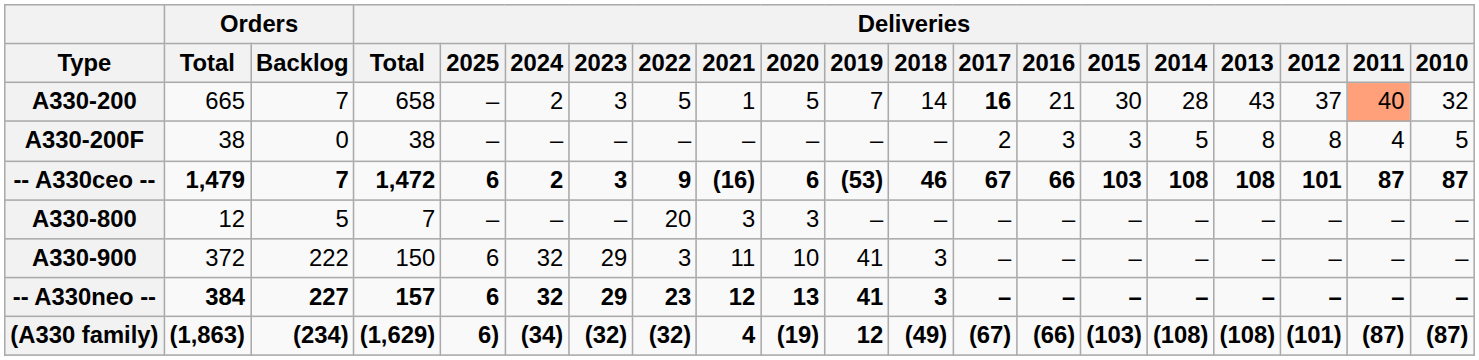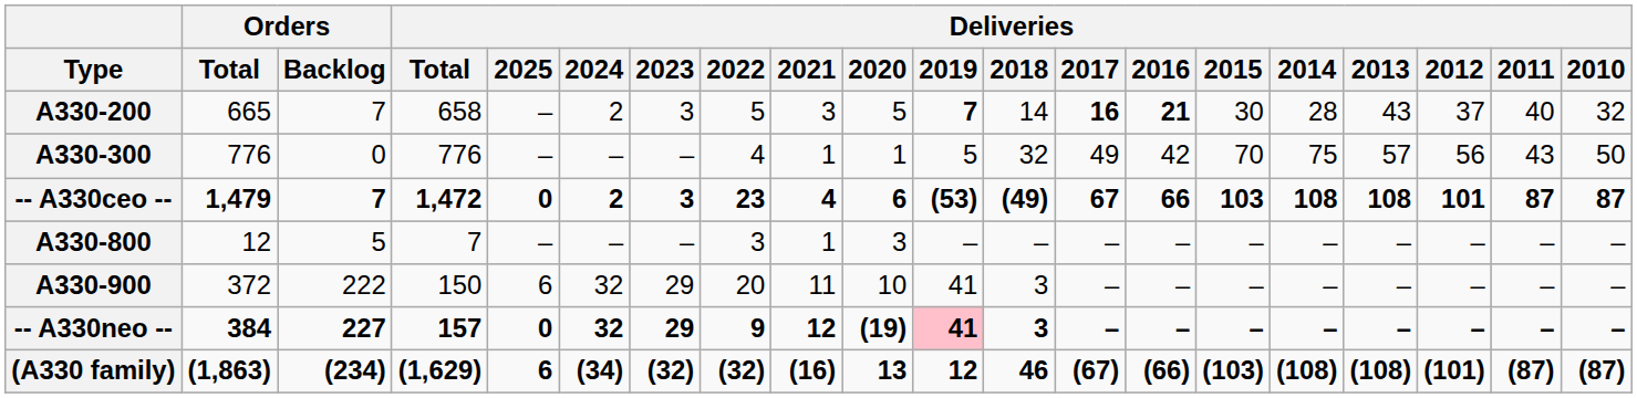 <table class="wikitable" style="text-align:right; font-size:96%;">
 <tr>
 <th></th>
 <th colspan="2">Orders</th>
 <th colspan="17">Deliveries</th>
 </tr>
 <tr>
 <th>Type</th>
 <th>Total</th>
 <th>Backlog</th>
 <th>Total</th>
 <th>2025</th>
 <th>2024</th>
 <th>2023</th>
 <th>2022</th>
 <th>2021</th>
 <th>2020</th>
 <th>2019</th>
 <th>2018</th>
 <th>2017</th>
 <th>2016</th>
 <th>2015</th>
 <th>2014</th>
 <th>2013</th>
 <th>2012</th>
 <th>2011</th>
 <th>2010</th>
 </tr>
 <tr>
 <th>A330-200</th>
 <td>665</td>
 <td>7</td>
 <td>658</td>
 <td>–</td>
 <td>2</td>
 <td>3</td>
 <td>5</td>
-<td>1</td>
+<td>3</td>
 <td>5</td>
-<td>7</td>
+<td><strong>7</strong></td>
 <td>14</td>
 <td><strong>16</strong></td>
-<td>21</td>
+<td><strong>21</strong></td>
 <td>30</td>
 <td>28</td>
 <td>43</td>
 <td>37</td>
-<td style="background: lightsalmon;">40</td>
+<td>40</td>
 <td>32</td>
 </tr>
 <tr>
-<th>A330-200F</th>
-<td>38</td>
+<th>A330-300</th>
+<td>776</td>
 <td>0</td>
-<td>38</td>
+<td>776</td>
 <td>–</td>
 <td>–</td>
 <td>–</td>
-<td>–</td>
-<td>–</td>
-<td>–</td>
-<td>–</td>
-<td>–</td>
-<td>2</td>
-<td>3</td>
-<td>3</td>
+<td>4</td>
+<td>1</td>
+<td>1</td>
 <td>5</td>
-<td>8</td>
-<td>8</td>
-<td>4</td>
-<td>5</td>
+<td>32</td>
+<td>49</td>
+<td>42</td>
+<td>70</td>
+<td>75</td>
+<td>57</td>
+<td>56</td>
+<td>43</td>
+<td>50</td>
 </tr>
 <tr>
 <th>-- A330ceo --</th>
 <td><strong>1,479</strong></td>
 <td><strong>7</strong></td>
 <td><strong>1,472</strong></td>
-<td><strong>6</strong></td>
+<td><strong>0</strong></td>
 <td><strong>2</strong></td>
 <td><strong>3</strong></td>
-<td><strong>9</strong></td>
-<td><strong>(16)</strong></td>
+<td><strong>23</strong></td>
+<td><strong>4</strong></td>
 <td><strong>6</strong></td>
 <td><strong>(53)</strong></td>
-<td><strong>46</strong></td>
+<td><strong>(49)</strong></td>
 <td><strong>67</strong></td>
 <td><strong>66</strong></td>
 <td><strong>103</strong></td>
 <td><strong>108</strong></td>
 <td><strong>108</strong></td>
 <td><strong>101</strong></td>
 <td><strong>87</strong></td>
 <td><strong>87</strong></td>
 </tr>
 <tr>
 <th>A330-800</th>
 <td>12</td>
 <td>5</td>
 <td>7</td>
 <td>–</td>
 <td>–</td>
 <td>–</td>
-<td>20</td>
 <td>3</td>
+<td>1</td>
 <td>3</td>
 <td>–</td>
 <td>–</td>
 <td>–</td>
 <td>–</td>
 <td>–</td>
 <td>–</td>
 <td>–</td>
 <td>–</td>
 <td>–</td>
 <td>–</td>
 </tr>
 <tr>
 <th>A330-900</th>
 <td>372</td>
 <td>222</td>
 <td>150</td>
 <td>6</td>
 <td>32</td>
 <td>29</td>
-<td>3</td>
+<td>20</td>
 <td>11</td>
 <td>10</td>
 <td>41</td>
 <td>3</td>
 <td>–</td>
 <td>–</td>
 <td>–</td>
 <td>–</td>
 <td>–</td>
 <td>–</td>
 <td>–</td>
 <td>–</td>
 </tr>
 <tr>
 <th>-- A330neo --</th>
 <td><strong>384</strong></td>
 <td><strong>227</strong></td>
 <td><strong>157</strong></td>
-<td><strong>6</strong></td>
+<td><strong>0</strong></td>
 <td><strong>32</strong></td>
 <td><strong>29</strong></td>
-<td><strong>23</strong></td>
+<td><strong>9</strong></td>
 <td><strong>12</strong></td>
-<td><strong>13</strong></td>
-<td><strong>41</strong></td>
+<td><strong>(19)</strong></td>
+<td style="background: pink;"><strong>41</strong></td>
 <td><strong>3</strong></td>
 <td><strong>–</strong></td>
 <td><strong>–</strong></td>
 <td><strong>–</strong></td>
 <td><strong>–</strong></td>
 <td><strong>–</strong></td>
 <td><strong>–</strong></td>
 <td><strong>–</strong></td>
 <td><strong>–</strong></td>
 </tr>
 <tr>
 <th>(A330 family)</th>
 <td><strong>(1,863)</strong></td>
 <td><strong>(234)</strong></td>
 <td><strong>(1,629)</strong></td>
-<td><strong>6)</strong></td>
+<td><strong>6</strong></td>
 <td><strong>(34)</strong></td>
 <td><strong>(32)</strong></td>
 <td><strong>(32)</strong></td>
-<td><strong>4</strong></td>
-<td><strong>(19)</strong></td>
+<td><strong>(16)</strong></td>
+<td><strong>13</strong></td>
 <td><strong>12</strong></td>
-<td><strong>(49)</strong></td>
+<td><strong>46</strong></td>
 <td><strong>(67)</strong></td>
 <td><strong>(66)</strong></td>
 <td><strong>(103)</strong></td>
 <td><strong>(108)</strong></td>
 <td><strong>(108)</strong></td>
 <td><strong>(101)</strong></td>
 <td><strong>(87)</strong></td>
 <td><strong>(87)</strong></td>
 </tr>
 </table>
